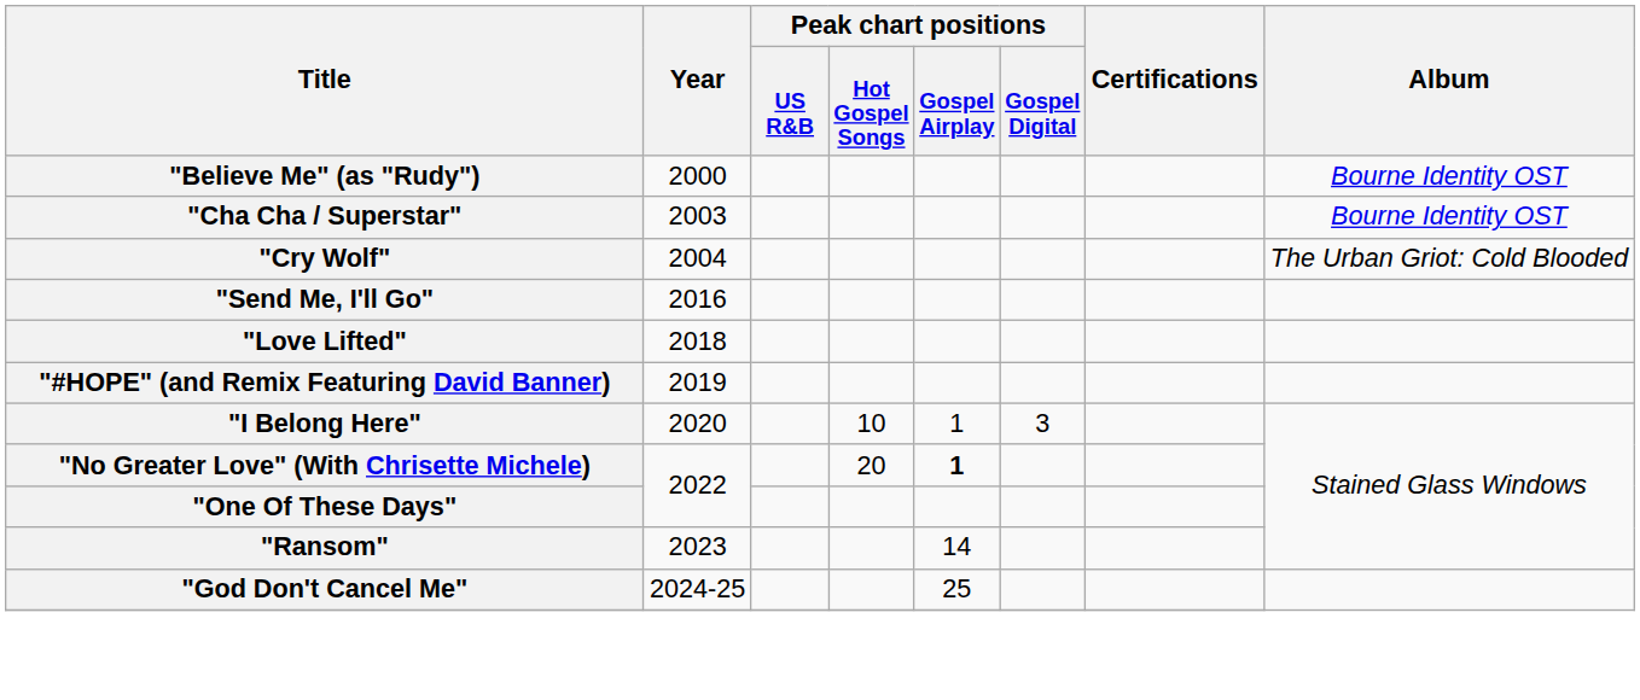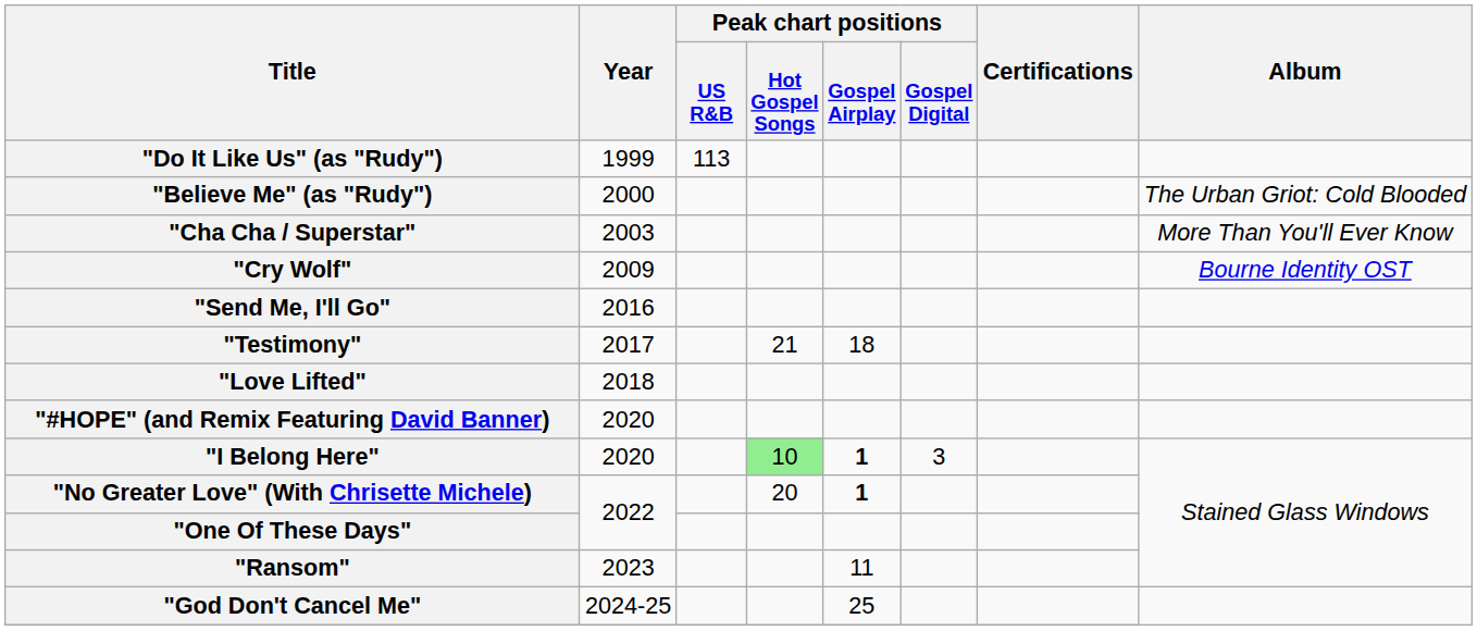 <table class="wikitable plainrowheaders" style="text-align:center;" border="1">
 <tr>
 <th scope="col" rowspan="2" style="width:24em;">Title</th>
 <th scope="col" rowspan="2">Year</th>
 <th scope="col" colspan="4">Peak chart positions</th>
 <th scope="col" rowspan="2">Certifications</th>
 <th scope="col" rowspan="2">Album</th>
 </tr>
 <tr>
 <th scope="col" style="width:3em;font-size:85%;"><a href='#'><br>US R&B</a><br></th>
 <th scope="col" style="width:3em;font-size:85%;"><a href='#'><br>Hot Gospel Songs</a><br></th>
 <th scope="col" style="width:3em;font-size:85%;"><a href='#'><br>Gospel Airplay</a><br></th>
 <th scope="col" style="width:3em;font-size:85%;"><a href='#'><br>Gospel Digital</a><br></th>
 </tr>
 <tr>
+<th scope="row">"Do It Like Us" (as "<strong>Rudy</strong>") </th>
+<td rowspan="1">1999</td>
+<td>113</td>
+<td></td>
+<td></td>
+<td></td>
+<td></td>
+<td></td>
+</tr>
+<tr>
 <th scope="row">"Believe Me" (as "<strong>Rudy</strong>") </th>
 <td rowspan="1">2000</td>
 <td></td>
 <td></td>
 <td></td>
 <td></td>
 <td></td>
-<td><em><a href='#'>Bourne Identity OST</a></em></td>
+<td><em>The Urban Griot: Cold Blooded</em></td>
 </tr>
 <tr>
 <th scope="row">"Cha Cha / Superstar"</th>
 <td rowspan="1">2003</td>
 <td></td>
 <td></td>
 <td></td>
 <td></td>
 <td></td>
-<td><em><a href='#'>Bourne Identity OST</a></em></td>
+<td><em>More Than You'll Ever Know</em></td>
 </tr>
 <tr>
 <th scope="row">"Cry Wolf"</th>
-<td rowspan="1">2004</td>
+<td rowspan="1">2009</td>
 <td></td>
 <td></td>
 <td></td>
 <td></td>
 <td></td>
-<td><em>The Urban Griot: Cold Blooded</em></td>
+<td><em><a href='#'>Bourne Identity OST</a></em></td>
 </tr>
 <tr>
 <th scope="row">"Send Me, I'll Go" </th>
 <td rowspan="1">2016</td>
 <td></td>
 <td></td>
 <td></td>
+<td></td>
+<td></td>
+<td></td>
+</tr>
+<tr>
+<th scope="row">"Testimony" </th>
+<td rowspan="1">2017</td>
+<td></td>
+<td>21</td>
+<td>18</td>
 <td></td>
 <td></td>
 <td></td>
 </tr>
 <tr>
 <th scope="row">"Love Lifted"</th>
 <td rowspan="1">2018</td>
 <td></td>
 <td></td>
 <td></td>
 <td></td>
 <td></td>
 <td></td>
 </tr>
 <tr>
 <th scope="row">"#HOPE" (and Remix Featuring <a href='#'>David Banner</a>)</th>
-<td rowspan="1">2019</td>
+<td rowspan="1">2020</td>
 <td></td>
 <td></td>
 <td></td>
 <td></td>
 <td></td>
 <td></td>
 </tr>
 <tr>
 <th scope="row">"I Belong Here" </th>
 <td rowspan="1">2020</td>
 <td></td>
-<td>10</td>
-<td>1</td>
+<td style="background: lightgreen;">10</td>
+<td><strong>1</strong></td>
 <td>3</td>
 <td></td>
 <td rowspan="4"><em>Stained Glass Windows</em></td>
 </tr>
 <tr>
 <th scope="row">"No Greater Love" (With <a href='#'>Chrisette Michele</a>) </th>
 <td rowspan="2">2022</td>
 <td></td>
 <td>20</td>
 <td><strong>1</strong></td>
 <td></td>
 <td></td>
 </tr>
 <tr>
 <th scope="row">"One Of These Days"</th>
 <td></td>
 <td></td>
 <td></td>
 <td></td>
 <td></td>
 </tr>
 <tr>
 <th scope="row">"Ransom"</th>
 <td rowspan="1">2023</td>
 <td></td>
 <td></td>
-<td>14</td>
+<td>11</td>
 <td></td>
 <td></td>
 </tr>
 <tr>
 <th scope="row">"God Don't Cancel Me"</th>
 <td rowspan="1">2024-25</td>
 <td></td>
 <td></td>
 <td>25</td>
 <td></td>
 <td></td>
 </tr>
 <tr>
 </tr>
 </table>
